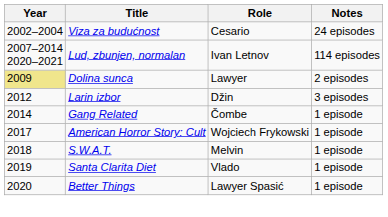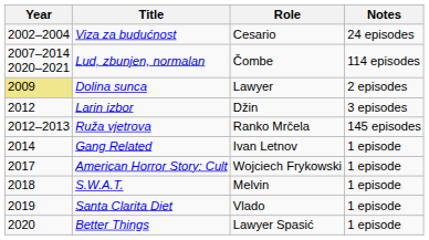 <table class="wikitable sortable">
 <tr>
 <th>Year</th>
 <th>Title</th>
 <th>Role</th>
 <th class="unsortable">Notes</th>
 </tr>
 <tr>
 <td>2002–2004</td>
 <td><em><a href='#'>Viza za budućnost</a></em></td>
 <td>Cesario</td>
 <td>24 episodes</td>
 </tr>
 <tr>
 <td>2007–2014 <br> 2020–2021</td>
 <td><em><a href='#'>Lud, zbunjen, normalan</a></em></td>
-<td>Ivan Letnov</td>
+<td>Čombe</td>
 <td>114 episodes</td>
 </tr>
 <tr>
 <td style="background: khaki;">2009</td>
 <td><em><a href='#'>Dolina sunca</a></em></td>
 <td>Lawyer</td>
 <td>2 episodes</td>
 </tr>
 <tr>
 <td>2012</td>
 <td><em><a href='#'>Larin izbor</a></em></td>
 <td>Džin</td>
 <td>3 episodes</td>
 </tr>
 <tr>
+<td>2012–2013</td>
+<td><em><a href='#'>Ruža vjetrova</a></em></td>
+<td>Ranko Mrčela</td>
+<td>145 episodes</td>
+</tr>
+<tr>
 <td>2014</td>
 <td><em><a href='#'>Gang Related</a></em></td>
-<td>Čombe</td>
+<td>Ivan Letnov</td>
 <td>1 episode</td>
 </tr>
 <tr>
 <td>2017</td>
 <td><em><a href='#'>American Horror Story: Cult</a></em></td>
 <td>Wojciech Frykowski</td>
 <td>1 episode</td>
 </tr>
 <tr>
 <td>2018</td>
 <td><em><a href='#'>S.W.A.T.</a></em></td>
 <td>Melvin</td>
 <td>1 episode</td>
 </tr>
 <tr>
 <td>2019</td>
 <td><em><a href='#'>Santa Clarita Diet</a></em></td>
 <td>Vlado</td>
 <td>1 episode</td>
 </tr>
 <tr>
 <td>2020</td>
 <td><em><a href='#'>Better Things</a></em></td>
 <td>Lawyer Spasić</td>
 <td>1 episode</td>
 </tr>
 </table>
